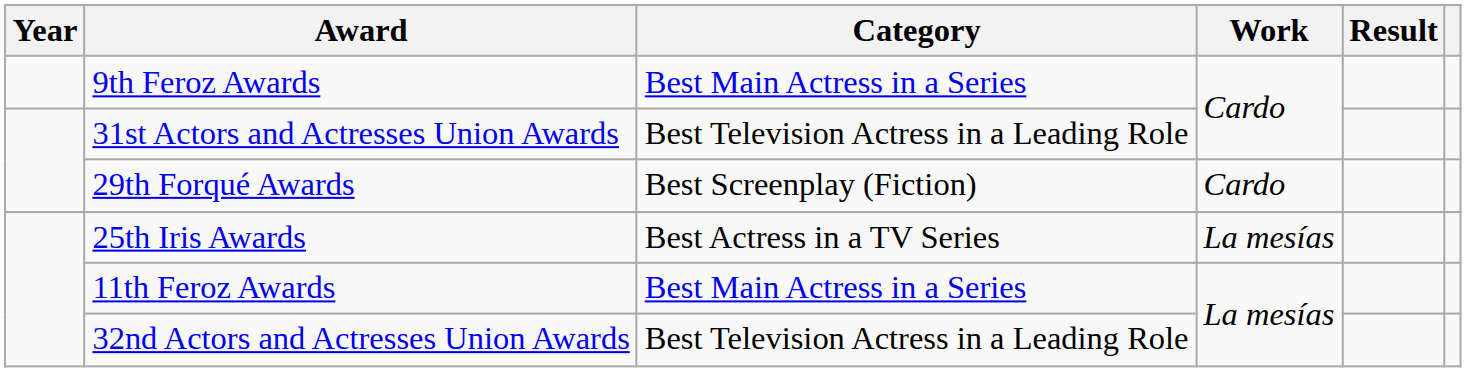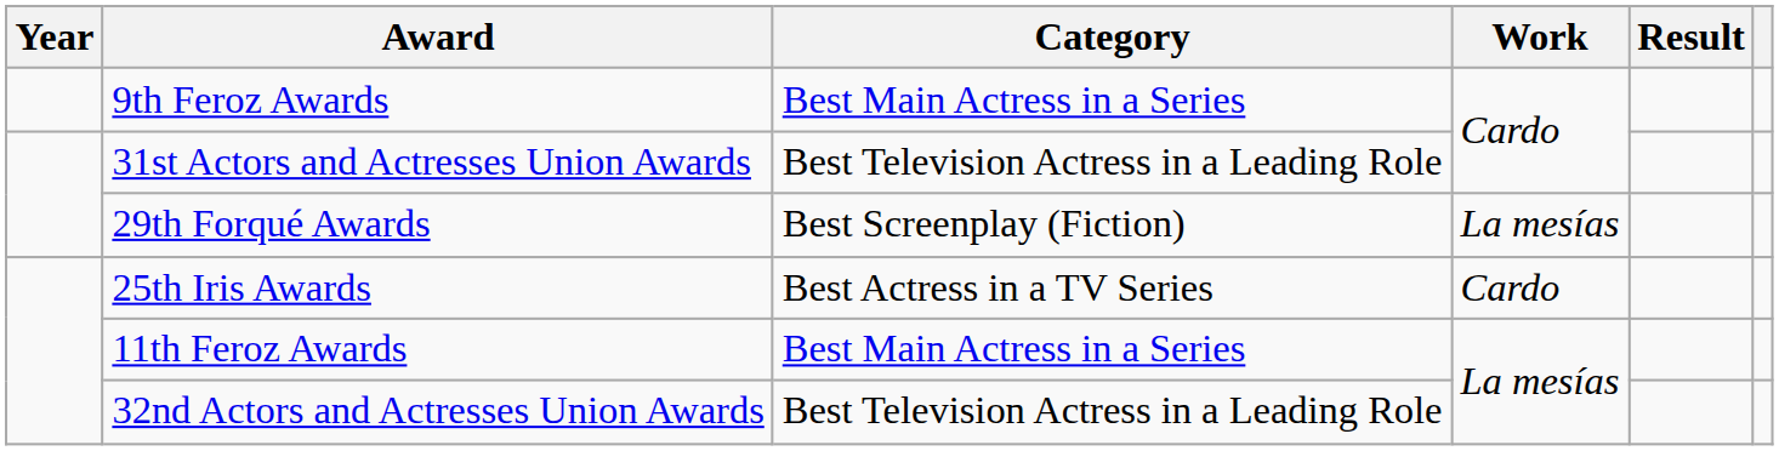 <table class="wikitable sortable plainrowheaders">
 <tr>
 <th>Year</th>
 <th>Award</th>
 <th>Category</th>
 <th>Work</th>
 <th>Result</th>
 <th scope="col" class="unsortable"></th>
 </tr>
 <tr>
 <td></td>
 <td><a href='#'>9th Feroz Awards</a></td>
 <td><a href='#'>Best Main Actress in a Series</a></td>
 <td rowspan = "2"><em>Cardo</em></td>
 <td></td>
 <td></td>
 </tr>
 <tr>
 <td rowspan = "2"></td>
 <td><a href='#'>31st Actors and Actresses Union Awards</a></td>
 <td>Best Television Actress in a Leading Role</td>
 <td></td>
 <td></td>
 </tr>
 <tr>
 <td><a href='#'>29th Forqué Awards</a></td>
 <td>Best Screenplay (Fiction)</td>
-<td><em>Cardo</em></td>
+<td><em>La mesías</em></td>
 <td></td>
 <td></td>
 </tr>
 <tr>
 <td rowspan = "3"></td>
 <td><a href='#'>25th Iris Awards</a></td>
 <td>Best Actress in a TV Series</td>
-<td><em>La mesías</em></td>
+<td><em>Cardo</em></td>
 <td></td>
 <td></td>
 </tr>
 <tr>
 <td><a href='#'>11th Feroz Awards</a></td>
 <td><a href='#'>Best Main Actress in a Series</a></td>
 <td rowspan = "2"><em>La mesías</em></td>
 <td></td>
 <td></td>
 </tr>
 <tr>
 <td><a href='#'>32nd Actors and Actresses Union Awards</a></td>
 <td>Best Television Actress in a Leading Role</td>
 <td></td>
 <td></td>
 </tr>
 </table>
